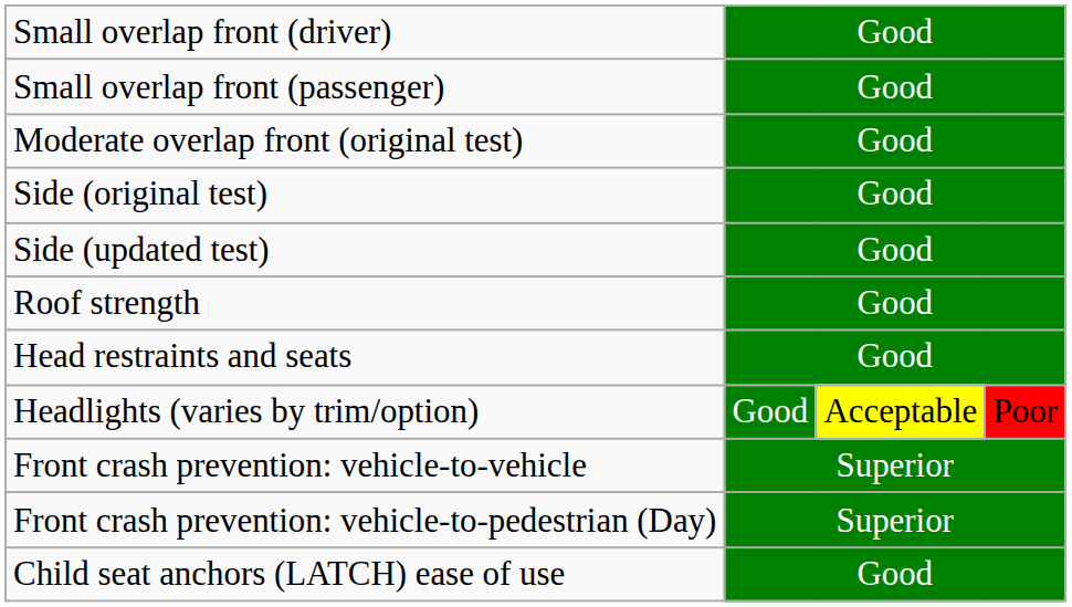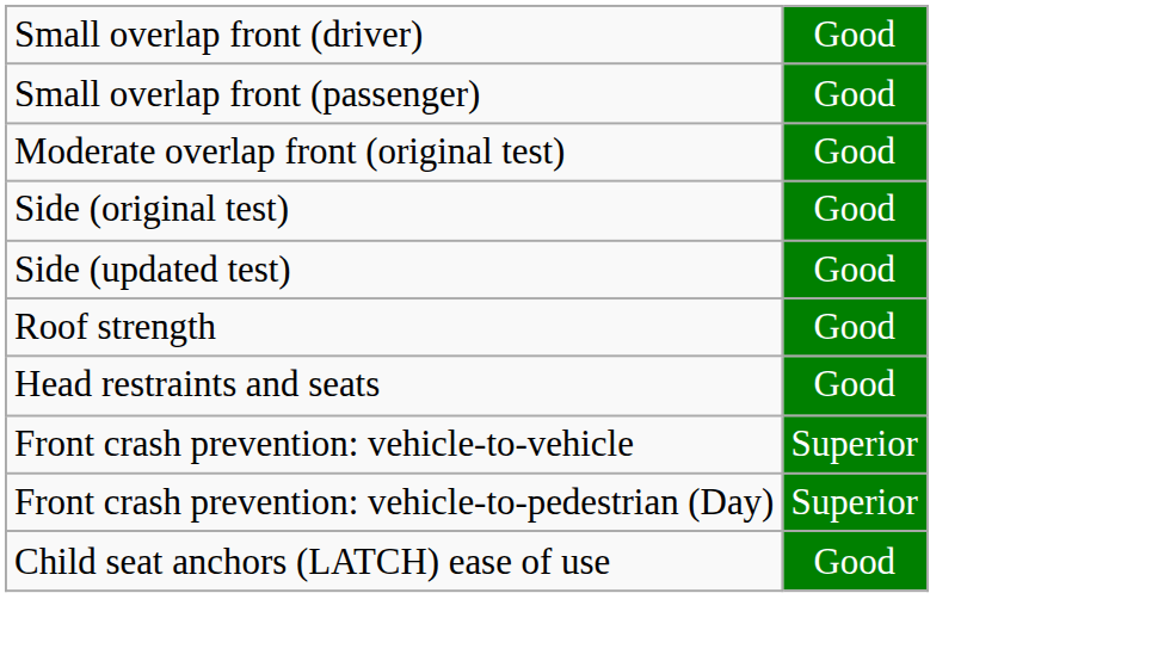 <table class="wikitable">
 <tr>
 <td>Small overlap front (driver)</td>
 <td colspan="3" style="text-align:center;color:white;background:green">Good</td>
 </tr>
 <tr>
 <td>Small overlap front (passenger)</td>
 <td colspan="3" style="text-align:center;color:white;background:green">Good</td>
 </tr>
 <tr>
 <td>Moderate overlap front (original test)</td>
 <td colspan="3" style="text-align:center;color:white;background:green">Good</td>
 </tr>
 <tr>
 <td>Side (original test)</td>
 <td colspan="3" style="text-align:center;color:white;background:green">Good</td>
 </tr>
 <tr>
 <td>Side (updated test)</td>
 <td colspan="3" style="text-align:center;color:white;background:green">Good</td>
 </tr>
 <tr>
 <td>Roof strength</td>
 <td colspan="3" style="text-align:center;color:white;background:green">Good</td>
 </tr>
 <tr>
 <td>Head restraints and seats</td>
 <td colspan="3" style="text-align:center;color:white;background:green">Good</td>
 </tr>
 <tr>
-<td>Headlights (varies by trim/option)</td>
-<td colspan="1" style="text-align:center;color:white;background:green">Good</td>
-<td colspan="1" style="text-align:center;color:black;background:yellow">Acceptable</td>
-<td colspan="1" style="text-align:center;color:black;background:red">Poor</td>
-</tr>
-<tr>
 <td>Front crash prevention: vehicle-to-vehicle</td>
 <td colspan="3" style="text-align:center;color:white;background:green">Superior</td>
 </tr>
 <tr>
 <td>Front crash prevention: vehicle-to-pedestrian (Day)</td>
 <td colspan="3" style="text-align:center;color:white;background:green">Superior</td>
 </tr>
 <tr>
 <td>Child seat anchors (LATCH) ease of use</td>
 <td colspan="3" style="text-align:center;color:white;background:green">Good</td>
 </tr>
 </table>
